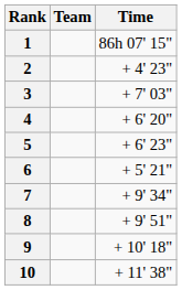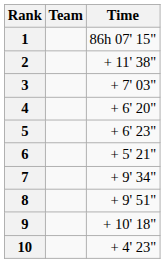 <table class="wikitable" margin-bottom:0;">
 <tr>
 <th scope="col">Rank</th>
 <th scope="col">Team</th>
 <th scope="col">Time</th>
 </tr>
 <tr>
 <th scope="row">1</th>
 <td> </td>
 <td align="right">86h 07' 15"</td>
 </tr>
 <tr>
 <th scope="row">2</th>
 <td> </td>
-<td align="right">+ 4' 23"</td>
+<td align="right">+ 11' 38"</td>
 </tr>
 <tr>
 <th scope="row">3</th>
 <td> </td>
 <td align="right">+ 7' 03"</td>
 </tr>
 <tr>
 <th scope="row">4</th>
 <td> </td>
 <td align="right">+ 6' 20"</td>
 </tr>
 <tr>
 <th scope="row">5</th>
 <td> </td>
 <td align="right">+ 6' 23"</td>
 </tr>
 <tr>
 <th scope="row">6</th>
 <td> </td>
 <td align="right">+ 5' 21"</td>
 </tr>
 <tr>
 <th scope="row">7</th>
 <td> </td>
 <td align="right">+ 9' 34"</td>
 </tr>
 <tr>
 <th scope="row">8</th>
 <td> </td>
 <td align="right">+ 9' 51"</td>
 </tr>
 <tr>
 <th scope="row">9</th>
 <td> </td>
 <td align="right">+ 10' 18"</td>
 </tr>
 <tr>
 <th scope="row">10</th>
 <td> </td>
-<td align="right">+ 11' 38"</td>
+<td align="right">+ 4' 23"</td>
 </tr>
 </table>
